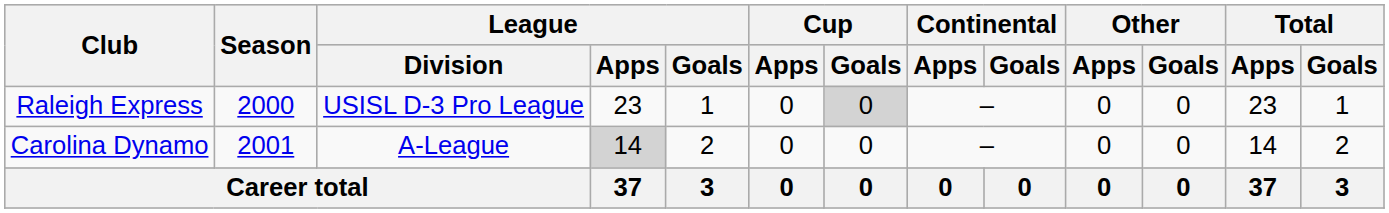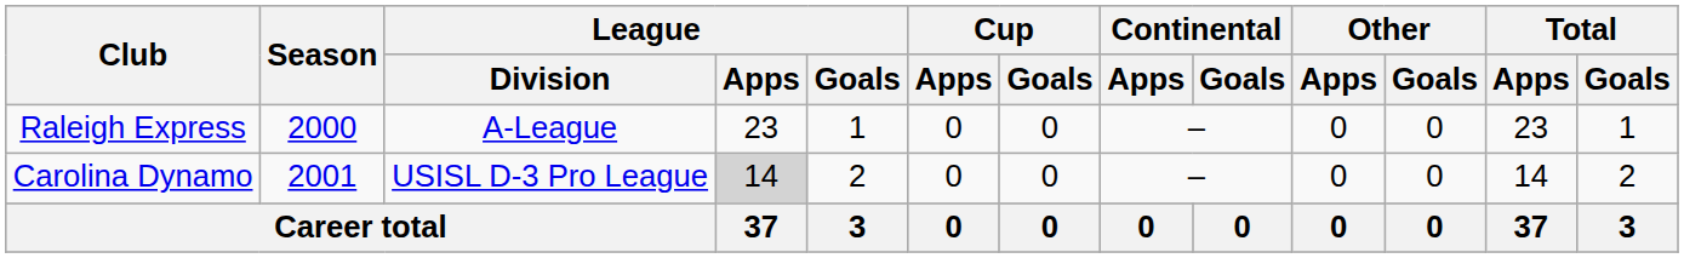 <table class="wikitable" style="text-align: center">
 <tr>
 <th rowspan="2">Club</th>
 <th rowspan="2">Season</th>
 <th colspan="3">League</th>
 <th colspan="2">Cup</th>
 <th colspan="2">Continental</th>
 <th colspan="2">Other</th>
 <th colspan="2">Total</th>
 </tr>
 <tr>
 <th>Division</th>
 <th>Apps</th>
 <th>Goals</th>
 <th>Apps</th>
 <th>Goals</th>
 <th>Apps</th>
 <th>Goals</th>
 <th>Apps</th>
 <th>Goals</th>
 <th>Apps</th>
 <th>Goals</th>
 </tr>
 <tr>
 <td><a href='#'>Raleigh Express</a></td>
 <td><a href='#'>2000</a></td>
-<td><a href='#'>USISL D-3 Pro League</a></td>
+<td><a href='#'>A-League</a></td>
 <td>23</td>
 <td>1</td>
 <td>0</td>
-<td style="background: lightgrey;">0</td>
+<td>0</td>
 <td colspan="2">–</td>
 <td>0</td>
 <td>0</td>
 <td>23</td>
 <td>1</td>
 </tr>
 <tr>
 <td><a href='#'>Carolina Dynamo</a></td>
 <td><a href='#'>2001</a></td>
-<td><a href='#'>A-League</a></td>
+<td><a href='#'>USISL D-3 Pro League</a></td>
 <td style="background: lightgrey;">14</td>
 <td>2</td>
 <td>0</td>
 <td>0</td>
 <td colspan="2">–</td>
 <td>0</td>
 <td>0</td>
 <td>14</td>
 <td>2</td>
 </tr>
 <tr>
 <th colspan="3"><strong>Career total</strong></th>
 <th>37</th>
 <th>3</th>
 <th>0</th>
 <th>0</th>
 <th>0</th>
 <th>0</th>
 <th>0</th>
 <th>0</th>
 <th>37</th>
 <th>3</th>
 </tr>
 </table>
